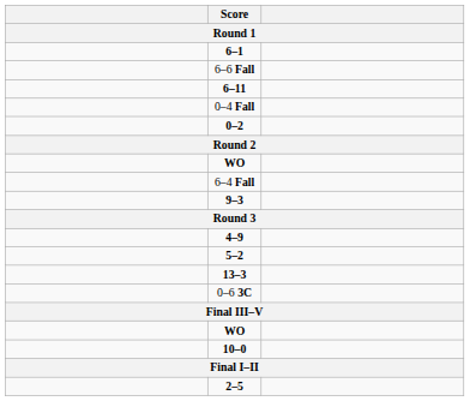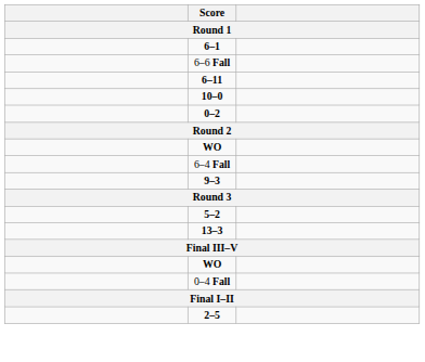 <table class="wikitable" style="text-align: left;">
 <tr>
 <th align="right" width="270"></th>
 <th width="65">Score</th>
 <th align="left" width="270"></th>
 </tr>
 <tr>
 <th colspan="3">Round 1</th>
 </tr>
 <tr>
 <td><strong></strong></td>
 <td align=center><strong>6–1</strong></td>
 <td></td>
 </tr>
 <tr>
 <td></td>
 <td align=center>6–6 <strong>Fall</strong></td>
 <td><strong></strong></td>
 </tr>
 <tr>
 <td></td>
 <td align=center><strong>6–11</strong></td>
 <td><strong></strong></td>
 </tr>
 <tr>
+<td><strong></strong></td>
+<td align=center><strong>10–0</strong></td>
 <td></td>
-<td align=center>0–4 <strong>Fall</strong></td>
-<td><strong></strong></td>
 </tr>
 <tr>
 <td></td>
 <td align=center><strong>0–2</strong></td>
 <td><strong></strong></td>
 </tr>
 <tr>
 <th colspan="3">Round 2</th>
 </tr>
 <tr>
 <td><strong></strong></td>
 <td align=center><strong>WO</strong></td>
 <td></td>
 </tr>
 <tr>
 <td><strong></strong></td>
 <td align=center>6–4 <strong>Fall</strong></td>
 <td></td>
 </tr>
 <tr>
 <td><strong></strong></td>
 <td align=center><strong>9–3</strong></td>
 <td></td>
 </tr>
 <tr>
 <th colspan="3">Round 3</th>
 </tr>
 <tr>
-<td></td>
-<td align=center><strong>4–9</strong></td>
-<td><strong></strong></td>
-</tr>
-<tr>
 <td><strong></strong></td>
 <td align=center><strong>5–2</strong></td>
 <td></td>
 </tr>
 <tr>
 <td><strong></strong></td>
 <td align=center><strong>13–3</strong></td>
 <td></td>
 </tr>
 <tr>
-<td></td>
-<td align=center>0–6 <strong>3C</strong></td>
-<td><strong></strong></td>
-</tr>
-<tr>
 <th colspan="3">Final III–V</th>
 </tr>
 <tr>
 <td></td>
 <td align=center><strong>WO</strong></td>
 <td><strong></strong></td>
 </tr>
 <tr>
+<td></td>
+<td align=center>0–4 <strong>Fall</strong></td>
 <td><strong></strong></td>
-<td align=center><strong>10–0</strong></td>
-<td></td>
 </tr>
 <tr>
 <th colspan="3">Final I–II</th>
 </tr>
 <tr>
 <td></td>
 <td align=center><strong>2–5</strong></td>
 <td><strong></strong></td>
 </tr>
 </table>
